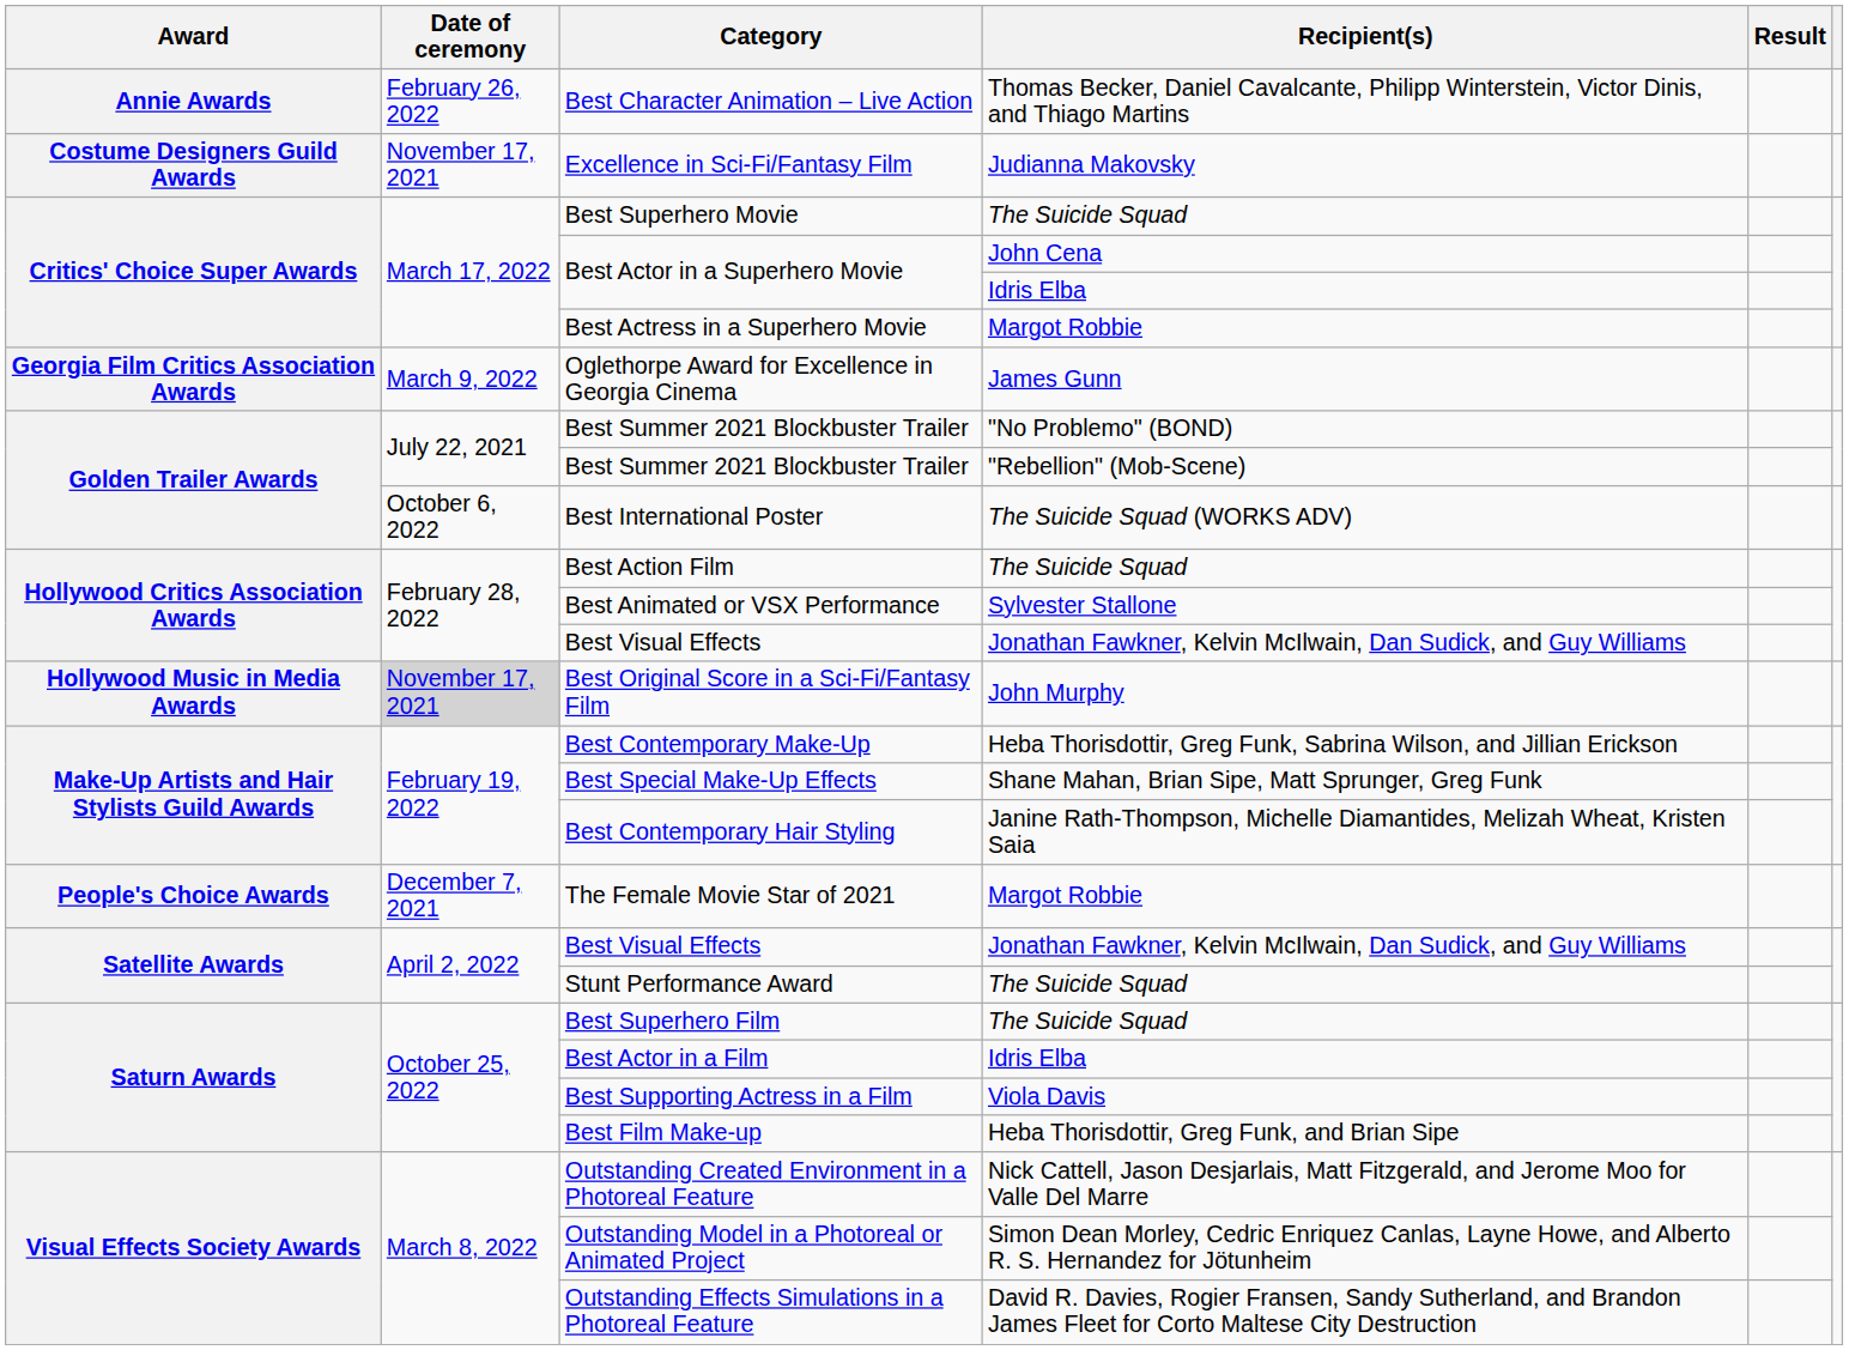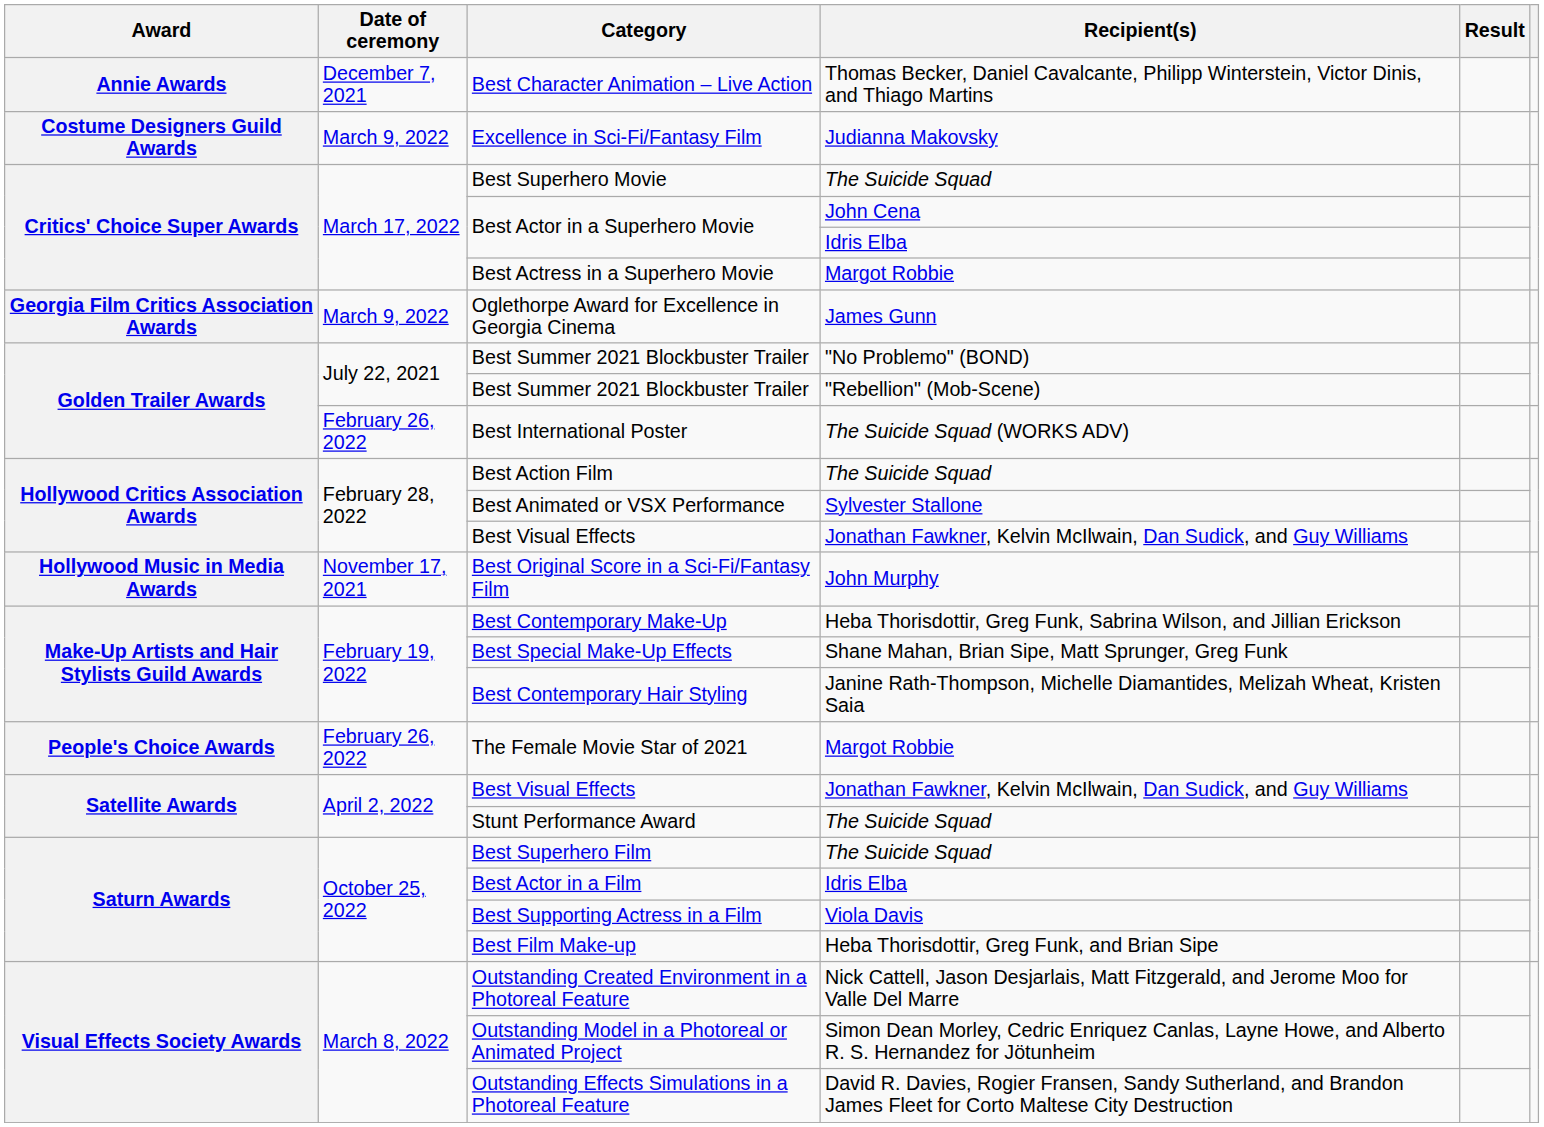 <table class="wikitable sortable plainrowheaders">
 <tr>
 <th scope="col">Award</th>
 <th scope="col">Date of ceremony</th>
 <th scope="col">Category</th>
 <th scope="col">Recipient(s)</th>
 <th scope="col">Result</th>
 <th scope="col" class="unsortable"></th>
 </tr>
 <tr>
 <th scope="row"><a href='#'>Annie Awards</a></th>
-<td><a href='#'>February 26, 2022</a></td>
+<td><a href='#'>December 7, 2021</a></td>
 <td><a href='#'>Best Character Animation – Live Action</a></td>
 <td data-sort-value="Becker, Thomas; Cavalcante, Daniel; Winterstein, Philipp; Dinis, Victor; and Martins, Thiago">Thomas Becker, Daniel Cavalcante, Philipp Winterstein, Victor Dinis, and Thiago Martins</td>
 <td></td>
 <td style="text-align:center;"></td>
 </tr>
 <tr>
 <th scope="row"><a href='#'>Costume Designers Guild Awards</a></th>
-<td><a href='#'>November 17, 2021</a></td>
+<td><a href='#'>March 9, 2022</a></td>
 <td><a href='#'>Excellence in Sci-Fi/Fantasy Film</a></td>
 <td data-sort-value="Makovsky, Judianna"><a href='#'>Judianna Makovsky</a></td>
 <td></td>
 <td style="text-align:center;"></td>
 </tr>
 <tr>
 <th scope="row" rowspan="4"><a href='#'>Critics' Choice Super Awards</a></th>
 <td rowspan="4"><a href='#'>March 17, 2022</a></td>
 <td>Best Superhero Movie</td>
 <td data-sort-value="Suicide Squad, The"><em>The Suicide Squad</em></td>
 <td></td>
 <td style="text-align:center;" rowspan="4"></td>
 </tr>
 <tr>
 <td rowspan="2">Best Actor in a Superhero Movie</td>
 <td data-sort-value="Cena, John"><a href='#'>John Cena</a></td>
 <td></td>
 </tr>
 <tr>
 <td data-sort-value="Elba, Idris"><a href='#'>Idris Elba</a></td>
 <td></td>
 </tr>
 <tr>
 <td>Best Actress in a Superhero Movie</td>
 <td data-sort-value="Robbie, Margot"><a href='#'>Margot Robbie</a></td>
 <td></td>
 </tr>
 <tr>
 <th scope="row"><a href='#'>Georgia Film Critics Association Awards</a></th>
 <td><a href='#'>March 9, 2022</a></td>
 <td>Oglethorpe Award for Excellence in Georgia Cinema</td>
 <td data-sort-value="Gunn, James"><a href='#'>James Gunn</a></td>
 <td></td>
 <td style="text-align:center;"></td>
 </tr>
 <tr>
 <th rowspan="3" scope="row"><a href='#'>Golden Trailer Awards</a></th>
 <td rowspan="2">July 22, 2021</td>
 <td>Best Summer 2021 Blockbuster Trailer</td>
 <td data-sort-value="No Problemo">"No Problemo" (BOND)</td>
 <td></td>
 <td style="text-align:center;" rowspan="2"></td>
 </tr>
 <tr>
 <td>Best Summer 2021 Blockbuster Trailer</td>
 <td data-sort-value="Rebellion">"Rebellion" (Mob-Scene)</td>
 <td></td>
 </tr>
 <tr>
-<td>October 6, 2022</td>
+<td><a href='#'>February 26, 2022</a></td>
 <td>Best International Poster</td>
 <td data-sort-value="Suicide Squad, The"><em>The Suicide Squad</em> (WORKS ADV)</td>
 <td></td>
 <td style="text-align:center;"><br></td>
 </tr>
 <tr>
 <th scope="row" rowspan="3"><a href='#'>Hollywood Critics Association Awards</a></th>
 <td rowspan="3">February 28, 2022</td>
 <td>Best Action Film</td>
 <td data-sort-value="Suicide Squad, The"><em>The Suicide Squad</em></td>
 <td></td>
 <td style="text-align:center;" rowspan="3"></td>
 </tr>
 <tr>
 <td>Best Animated or VSX Performance</td>
 <td data-sort-value="Stallone, Sylvester"><a href='#'>Sylvester Stallone</a></td>
 <td></td>
 </tr>
 <tr>
 <td>Best Visual Effects</td>
 <td data-sort-value="Fawkner, Jonathan; McIlwain, Kelvin; Sudick, Dan; and Williams, Guy"><a href='#'>Jonathan Fawkner</a>, Kelvin McIlwain, <a href='#'>Dan Sudick</a>, and <a href='#'>Guy Williams</a></td>
 <td></td>
 </tr>
 <tr>
 <th scope="row"><a href='#'>Hollywood Music in Media Awards</a></th>
-<td style="background: lightgrey;"><a href='#'>November 17, 2021</a></td>
+<td><a href='#'>November 17, 2021</a></td>
 <td><a href='#'>Best Original Score in a Sci-Fi/Fantasy Film</a></td>
 <td data-sort-value="Murphy, John"><a href='#'>John Murphy</a></td>
 <td></td>
 <td style="text-align:center;"></td>
 </tr>
 <tr>
 <th scope="row" rowspan="3"><a href='#'>Make-Up Artists and Hair Stylists Guild Awards</a></th>
 <td rowspan="3"><a href='#'>February 19, 2022</a></td>
 <td><a href='#'>Best Contemporary Make-Up</a></td>
 <td data-sort-value="Thorisdottir, Heba; Funk, Greg; Wilson, Sabrina; and Erickson, Jillian">Heba Thorisdottir, Greg Funk, Sabrina Wilson, and Jillian Erickson</td>
 <td></td>
 <td style="text-align:center;" rowspan="3"></td>
 </tr>
 <tr>
 <td><a href='#'>Best Special Make-Up Effects</a></td>
 <td data-sort-value="Mahan, Shane; Sipe, Brian; Sprunger, Matt; and Funk, Greg">Shane Mahan, Brian Sipe, Matt Sprunger, Greg Funk</td>
 <td></td>
 </tr>
 <tr>
 <td><a href='#'>Best Contemporary Hair Styling</a></td>
 <td data-sort-value="Rath-Thompson, Janine; Diamantides, Michelle; Wheat, Melizah; and Saia, Kristen">Janine Rath-Thompson, Michelle Diamantides, Melizah Wheat, Kristen Saia</td>
 <td></td>
 </tr>
 <tr>
 <th scope="row"><a href='#'>People's Choice Awards</a></th>
-<td><a href='#'>December 7, 2021</a></td>
+<td><a href='#'>February 26, 2022</a></td>
 <td>The Female Movie Star of 2021</td>
 <td data-sort-value="Robbie, Margot"><a href='#'>Margot Robbie</a></td>
 <td></td>
 <td style="text-align:center;"></td>
 </tr>
 <tr>
 <th scope="row" rowspan="2"><a href='#'>Satellite Awards</a></th>
 <td rowspan="2"><a href='#'>April 2, 2022</a></td>
 <td><a href='#'>Best Visual Effects</a></td>
 <td data-sort-value="Fawkner, Jonathan; McIlwain, Kelvin; Sudick, Dan; and Williams, Guy"><a href='#'>Jonathan Fawkner</a>, Kelvin McIlwain, <a href='#'>Dan Sudick</a>, and <a href='#'>Guy Williams</a></td>
 <td></td>
 <td style="text-align:center;" rowspan="2"></td>
 </tr>
 <tr>
 <td>Stunt Performance Award</td>
 <td data-sort-value="Suicide Squad, The"><em>The Suicide Squad</em></td>
 <td></td>
 </tr>
 <tr>
 <th scope="row" rowspan="4"><a href='#'>Saturn Awards</a></th>
 <td rowspan="4"><a href='#'>October 25, 2022</a></td>
 <td><a href='#'>Best Superhero Film</a></td>
 <td data-sort-value="Suicide Squad, The"><em>The Suicide Squad</em></td>
 <td></td>
 <td style="text-align:center;" rowspan="4"><br></td>
 </tr>
 <tr>
 <td><a href='#'>Best Actor in a Film</a></td>
 <td data-sort-value="Elba, Idris"><a href='#'>Idris Elba</a></td>
 <td></td>
 </tr>
 <tr>
 <td><a href='#'>Best Supporting Actress in a Film</a></td>
 <td data-sort-value="Davis, Viola"><a href='#'>Viola Davis</a></td>
 <td></td>
 </tr>
 <tr>
 <td><a href='#'>Best Film Make-up</a></td>
 <td data-sort-value="Thorisdottir, Heba; Funk, Greg; and Sipe, Brian">Heba Thorisdottir, Greg Funk, and Brian Sipe</td>
 <td></td>
 </tr>
 <tr>
 <th scope="row" rowspan="3"><a href='#'>Visual Effects Society Awards</a></th>
 <td rowspan="3"><a href='#'>March 8, 2022</a></td>
 <td><a href='#'>Outstanding Created Environment in a Photoreal Feature</a></td>
 <td data-sort-value="Cattell, Nick; Desjarlais, Jason; Fitzgerald, Matt; and Moo, Jerome">Nick Cattell, Jason Desjarlais, Matt Fitzgerald, and Jerome Moo for Valle Del Marre</td>
 <td></td>
 <td style="text-align:center;" rowspan="3"></td>
 </tr>
 <tr>
 <td><a href='#'>Outstanding Model in a Photoreal or Animated Project</a></td>
 <td data-sort-value="Morley, Simon Dean, Canlas, Cedric Enriquez; Howe, Layne; and Hernandez, Alberto R. S.">Simon Dean Morley, Cedric Enriquez Canlas, Layne Howe, and Alberto R. S. Hernandez for Jötunheim</td>
 <td></td>
 </tr>
 <tr>
 <td><a href='#'>Outstanding Effects Simulations in a Photoreal Feature</a></td>
 <td data-sort-value="Davies, David R.; Fransen, Rogier; Sutherland, Sandy; and Fleet, Brandon James">David R. Davies, Rogier Fransen, Sandy Sutherland, and Brandon James Fleet for Corto Maltese City Destruction</td>
 <td></td>
 </tr>
 </table>
